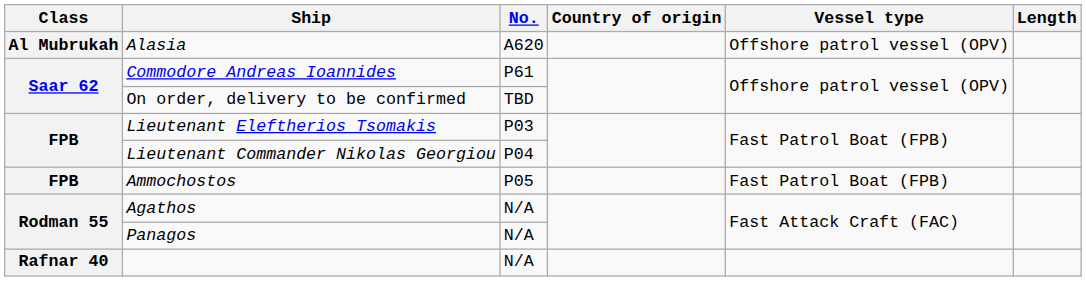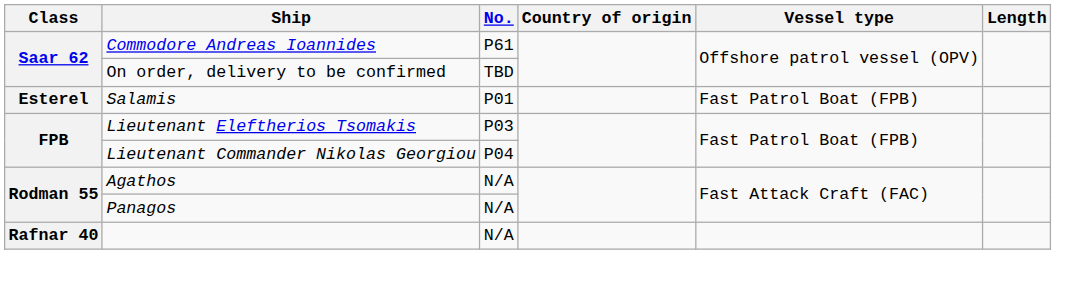 <table class="wikitable">
 <tr>
 <th>Class</th>
 <th>Ship</th>
 <th><a href='#'>No.</a></th>
 <th>Country of origin</th>
 <th>Vessel type</th>
 <th>Length</th>
-</tr>
-<tr>
-<th>Al Mubrukah</th>
-<td><em>Alasia</em></td>
-<td>A620</td>
-<td></td>
-<td>Offshore patrol vessel (OPV)</td>
-<td></td>
 </tr>
 <tr>
 <th rowspan=2><a href='#'>Saar 62</a></th>
 <td><a href='#'><em>Commodore Andreas Ioannides</em></a></td>
 <td>P61</td>
 <td rowspan=2></td>
 <td rowspan=2>Offshore patrol vessel (OPV)</td>
 <td rowspan=2></td>
 </tr>
 <tr>
 <td>On order, delivery to be confirmed</td>
 <td>TBD</td>
 </tr>
 <tr>
+<th>Esterel</th>
+<td><em>Salamis</em></td>
+<td>P01</td>
+<td></td>
+<td>Fast Patrol Boat (FPB)</td>
+<td></td>
+</tr>
+<tr>
 <th rowspan=2>FPB</th>
 <td><em>Lieutenant <a href='#'>Eleftherios Tsomakis</a></em></td>
 <td>P03</td>
 <td rowspan=2></td>
 <td rowspan=2>Fast Patrol Boat (FPB)</td>
 <td rowspan=2></td>
 </tr>
 <tr>
 <td><em>Lieutenant Commander Nikolas Georgiou</em></td>
 <td>P04</td>
-</tr>
-<tr>
-<th>FPB</th>
-<td><em>Ammochostos</em></td>
-<td>P05</td>
-<td></td>
-<td>Fast Patrol Boat (FPB)</td>
-<td></td>
 </tr>
 <tr>
 <th rowspan=2>Rodman 55</th>
 <td><em>Agathos</em></td>
 <td>N/A</td>
 <td rowspan=2></td>
 <td rowspan=2>Fast Attack Craft (FAC)</td>
 <td rowspan=2></td>
 </tr>
 <tr>
 <td><em>Panagos</em></td>
 <td>N/A</td>
 </tr>
 <tr>
 <th>Rafnar 40</th>
 <td></td>
 <td>N/A</td>
 <td></td>
 <td></td>
 <td></td>
 </tr>
 </table>
